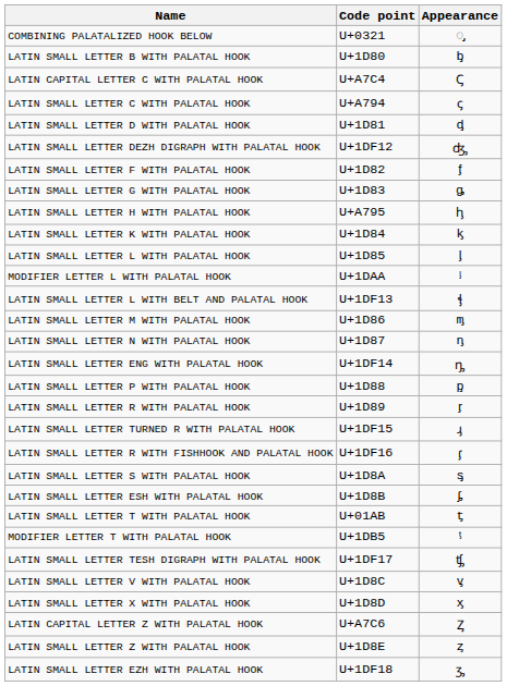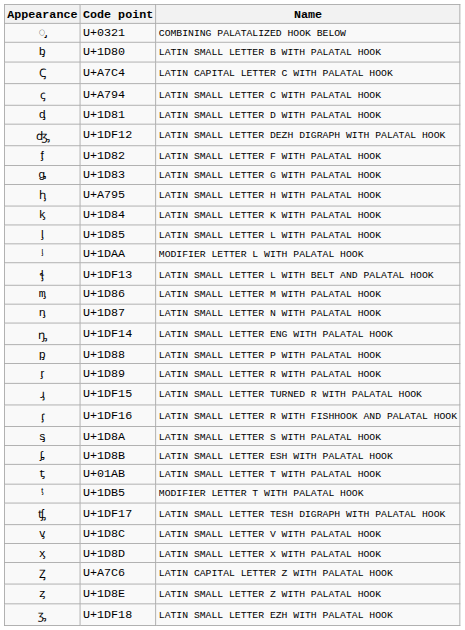 <table class="wikitable">
 <tr>
+<th>Appearance</th>
+<th>Code point</th>
 <th>Name</th>
-<th>Code point</th>
-<th>Appearance</th>
 </tr>
 <tr>
+<td align="center">◌̡</td>
+<td>U+0321</td>
 <td><small>COMBINING PALATALIZED HOOK BELOW</small></td>
-<td>U+0321</td>
-<td align="center">◌̡</td>
 </tr>
 <tr>
+<td align="center">ᶀ</td>
+<td>U+1D80</td>
 <td><small>LATIN SMALL LETTER B WITH PALATAL HOOK</small></td>
-<td>U+1D80</td>
-<td align="center">ᶀ</td>
 </tr>
 <tr>
+<td align="center">Ꞔ</td>
+<td>U+A7C4</td>
 <td><small>LATIN CAPITAL LETTER C WITH PALATAL HOOK</small></td>
-<td>U+A7C4</td>
-<td align="center">Ꞔ</td>
 </tr>
 <tr>
+<td align="center">ꞔ</td>
+<td>U+A794</td>
 <td><small>LATIN SMALL LETTER C WITH PALATAL HOOK</small></td>
-<td>U+A794</td>
-<td align="center">ꞔ</td>
 </tr>
 <tr>
+<td align="center">ᶁ</td>
+<td>U+1D81</td>
 <td><small>LATIN SMALL LETTER D WITH PALATAL HOOK</small></td>
-<td>U+1D81</td>
-<td align="center">ᶁ</td>
 </tr>
 <tr>
+<td align="center">𝼒</td>
+<td>U+1DF12</td>
 <td><small>LATIN SMALL LETTER DEZH DIGRAPH WITH PALATAL HOOK</small></td>
-<td>U+1DF12</td>
-<td align="center">𝼒</td>
 </tr>
 <tr>
+<td align="center">ᶂ</td>
+<td>U+1D82</td>
 <td><small>LATIN SMALL LETTER F WITH PALATAL HOOK</small></td>
-<td>U+1D82</td>
-<td align="center">ᶂ</td>
 </tr>
 <tr>
+<td align="center">ᶃ</td>
+<td>U+1D83</td>
 <td><small>LATIN SMALL LETTER G WITH PALATAL HOOK</small></td>
-<td>U+1D83</td>
-<td align="center">ᶃ</td>
 </tr>
 <tr>
+<td align="center">ꞕ</td>
+<td>U+A795</td>
 <td><small>LATIN SMALL LETTER H WITH PALATAL HOOK</small></td>
-<td>U+A795</td>
-<td align="center">ꞕ</td>
 </tr>
 <tr>
+<td align="center">ᶄ</td>
+<td>U+1D84</td>
 <td><small>LATIN SMALL LETTER K WITH PALATAL HOOK</small></td>
-<td>U+1D84</td>
-<td align="center">ᶄ</td>
 </tr>
 <tr>
+<td align="center">ᶅ</td>
+<td>U+1D85</td>
 <td><small>LATIN SMALL LETTER L WITH PALATAL HOOK</small></td>
-<td>U+1D85</td>
-<td align="center">ᶅ</td>
 </tr>
 <tr>
+<td align="center">ᶪ</td>
+<td>U+1DAA</td>
 <td><small>MODIFIER LETTER L WITH PALATAL HOOK</small></td>
-<td>U+1DAA</td>
-<td align="center">ᶪ</td>
 </tr>
 <tr>
+<td align="center">𝼓</td>
+<td>U+1DF13</td>
 <td><small>LATIN SMALL LETTER L WITH BELT AND PALATAL HOOK</small></td>
-<td>U+1DF13</td>
-<td align="center">𝼓</td>
 </tr>
 <tr>
+<td align="center">ᶆ</td>
+<td>U+1D86</td>
 <td><small>LATIN SMALL LETTER M WITH PALATAL HOOK</small></td>
-<td>U+1D86</td>
-<td align="center">ᶆ</td>
 </tr>
 <tr>
+<td align="center">ᶇ</td>
+<td>U+1D87</td>
 <td><small>LATIN SMALL LETTER N WITH PALATAL HOOK</small></td>
-<td>U+1D87</td>
-<td align="center">ᶇ</td>
 </tr>
 <tr>
+<td align="center">𝼔</td>
+<td>U+1DF14</td>
 <td><small>LATIN SMALL LETTER ENG WITH PALATAL HOOK</small></td>
-<td>U+1DF14</td>
-<td align="center">𝼔</td>
 </tr>
 <tr>
+<td align="center">ᶈ</td>
+<td>U+1D88</td>
 <td><small>LATIN SMALL LETTER P WITH PALATAL HOOK</small></td>
-<td>U+1D88</td>
-<td align="center">ᶈ</td>
 </tr>
 <tr>
+<td align="center">ᶉ</td>
+<td>U+1D89</td>
 <td><small>LATIN SMALL LETTER R WITH PALATAL HOOK</small></td>
-<td>U+1D89</td>
-<td align="center">ᶉ</td>
 </tr>
 <tr>
+<td align="center">𝼕</td>
+<td>U+1DF15</td>
 <td><small>LATIN SMALL LETTER TURNED R WITH PALATAL HOOK</small></td>
-<td>U+1DF15</td>
-<td align="center">𝼕</td>
 </tr>
 <tr>
+<td align="center">𝼖</td>
+<td>U+1DF16</td>
 <td><small>LATIN SMALL LETTER R WITH FISHHOOK AND PALATAL HOOK</small></td>
-<td>U+1DF16</td>
-<td align="center">𝼖</td>
 </tr>
 <tr>
+<td align="center">ᶊ</td>
+<td>U+1D8A</td>
 <td><small>LATIN SMALL LETTER S WITH PALATAL HOOK</small></td>
-<td>U+1D8A</td>
-<td align="center">ᶊ</td>
 </tr>
 <tr>
+<td align="center">ᶋ</td>
+<td>U+1D8B</td>
 <td><small>LATIN SMALL LETTER ESH WITH PALATAL HOOK</small></td>
-<td>U+1D8B</td>
-<td align="center">ᶋ</td>
 </tr>
 <tr>
+<td align="center">ƫ</td>
+<td>U+01AB</td>
 <td><small>LATIN SMALL LETTER T WITH PALATAL HOOK</small></td>
-<td>U+01AB</td>
-<td align="center">ƫ</td>
 </tr>
 <tr>
+<td align="center">ᶵ</td>
+<td>U+1DB5</td>
 <td><small>MODIFIER LETTER T WITH PALATAL HOOK</small></td>
-<td>U+1DB5</td>
-<td align="center">ᶵ</td>
 </tr>
 <tr>
+<td align="center">𝼗</td>
+<td>U+1DF17</td>
 <td><small>LATIN SMALL LETTER TESH DIGRAPH WITH PALATAL HOOK</small></td>
-<td>U+1DF17</td>
-<td align="center">𝼗</td>
 </tr>
 <tr>
+<td align="center">ᶌ</td>
+<td>U+1D8C</td>
 <td><small>LATIN SMALL LETTER V WITH PALATAL HOOK</small></td>
-<td>U+1D8C</td>
-<td align="center">ᶌ</td>
 </tr>
 <tr>
+<td align="center">ᶍ</td>
+<td>U+1D8D</td>
 <td><small>LATIN SMALL LETTER X WITH PALATAL HOOK</small></td>
-<td>U+1D8D</td>
-<td align="center">ᶍ</td>
 </tr>
 <tr>
+<td align="center">Ᶎ</td>
+<td>U+A7C6</td>
 <td><small>LATIN CAPITAL LETTER Z WITH PALATAL HOOK</small></td>
-<td>U+A7C6</td>
-<td align="center">Ᶎ</td>
 </tr>
 <tr>
+<td align="center">ᶎ</td>
+<td>U+1D8E</td>
 <td><small>LATIN SMALL LETTER Z WITH PALATAL HOOK</small></td>
-<td>U+1D8E</td>
-<td align="center">ᶎ</td>
 </tr>
 <tr>
+<td align="center">𝼘</td>
+<td>U+1DF18</td>
 <td><small>LATIN SMALL LETTER EZH WITH PALATAL HOOK</small></td>
-<td>U+1DF18</td>
-<td align="center">𝼘</td>
 </tr>
 </table>
